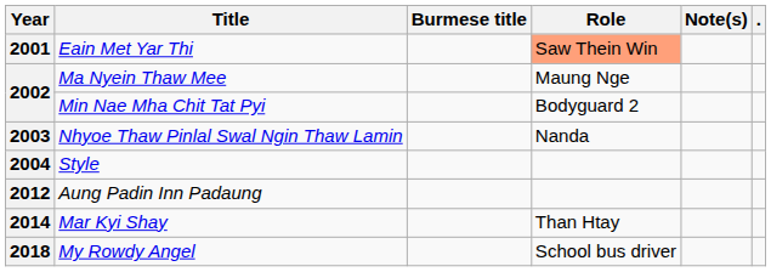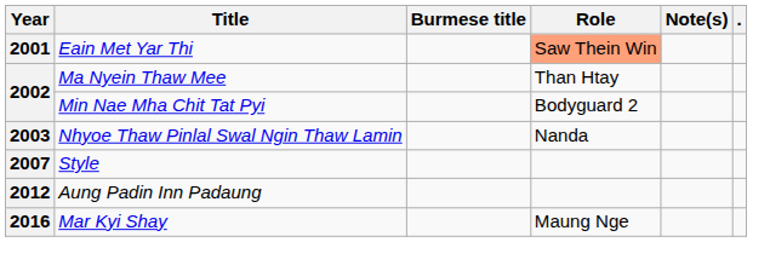 <table class="wikitable plainrowheaders sortable">
 <tr>
 <th scope="col">Year</th>
 <th scope="col">Title</th>
 <th scope="col">Burmese title</th>
 <th scope="col" class="unsortable">Role</th>
 <th scope="col" class="unsortable">Note(s)</th>
 <th scope="col" class="unsortable">.</th>
 </tr>
 <tr>
 <th scope="row">2001</th>
 <td><em><a href='#'>Eain Met Yar Thi</a></em></td>
 <td></td>
 <td style="background: lightsalmon;">Saw Thein Win</td>
 <td></td>
 <td style="text-align:center;"></td>
 </tr>
 <tr>
 <th rowspan="2" scope="row">2002</th>
 <td><em><a href='#'>Ma Nyein Thaw Mee</a></em></td>
 <td></td>
-<td>Maung Nge</td>
+<td>Than Htay</td>
 <td></td>
 <td style="text-align:center;"></td>
 </tr>
 <tr>
 <td><em><a href='#'>Min Nae Mha Chit Tat Pyi</a></em></td>
 <td></td>
 <td>Bodyguard 2</td>
 <td style="text-align:center;"></td>
 </tr>
 <tr>
 <th scope="row">2003</th>
 <td><em><a href='#'>Nhyoe Thaw Pinlal Swal Ngin Thaw Lamin</a></em></td>
 <td></td>
 <td>Nanda</td>
 <td></td>
 <td style="text-align:center;"></td>
 </tr>
 <tr>
-<th scope="row">2004</th>
+<th scope="row">2007</th>
 <td><em><a href='#'>Style</a></em></td>
 <td></td>
 <td></td>
 <td></td>
 <td style="text-align:center;"></td>
 </tr>
 <tr>
 <th scope="row">2012</th>
 <td><em>Aung Padin Inn Padaung</em></td>
 <td></td>
 <td></td>
 <td></td>
 <td style="text-align:center;"></td>
 </tr>
 <tr>
-<th scope="row">2014</th>
+<th scope="row">2016</th>
 <td><em><a href='#'>Mar Kyi Shay</a></em></td>
 <td></td>
-<td>Than Htay</td>
-<td></td>
-<td style="text-align:center;"></td>
-</tr>
-<tr>
-<th scope="row">2018</th>
-<td><em><a href='#'>My Rowdy Angel</a></em></td>
-<td></td>
-<td>School bus driver</td>
+<td>Maung Nge</td>
 <td></td>
 <td style="text-align:center;"></td>
 </tr>
 </table>
